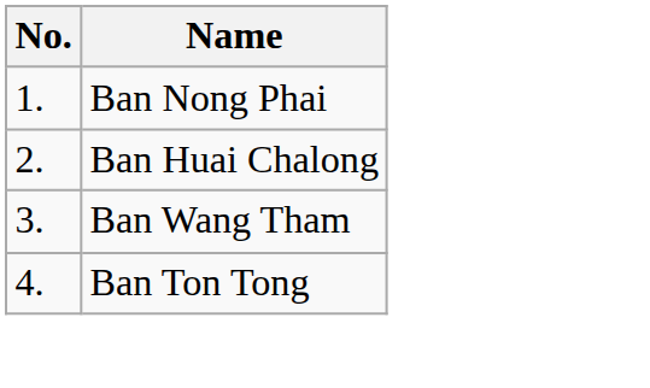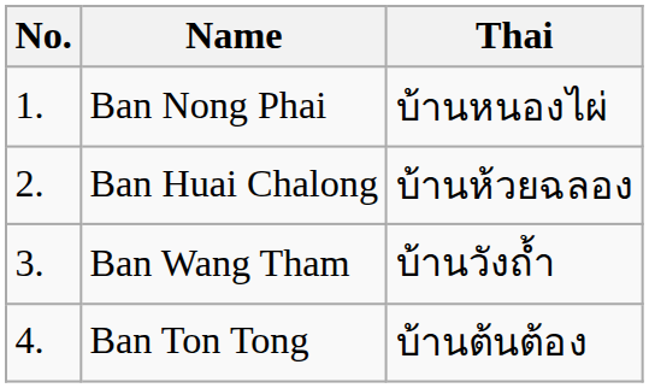 <table class="wikitable sortable">
 <tr>
 <th>No.</th>
 <th>Name</th>
+<th>Thai</th>
 </tr>
 <tr>
 <td>1.</td>
 <td>Ban Nong Phai</td>
+<td>บ้านหนองไผ่</td>
 </tr>
 <tr>
 <td>2.</td>
 <td>Ban Huai Chalong</td>
+<td>บ้านห้วยฉลอง</td>
 </tr>
 <tr>
 <td>3.</td>
 <td>Ban Wang Tham</td>
+<td>บ้านวังถ้ำ</td>
 </tr>
 <tr>
 <td>4.</td>
 <td>Ban Ton Tong</td>
+<td>บ้านต้นต้อง</td>
 </tr>
 </table>
